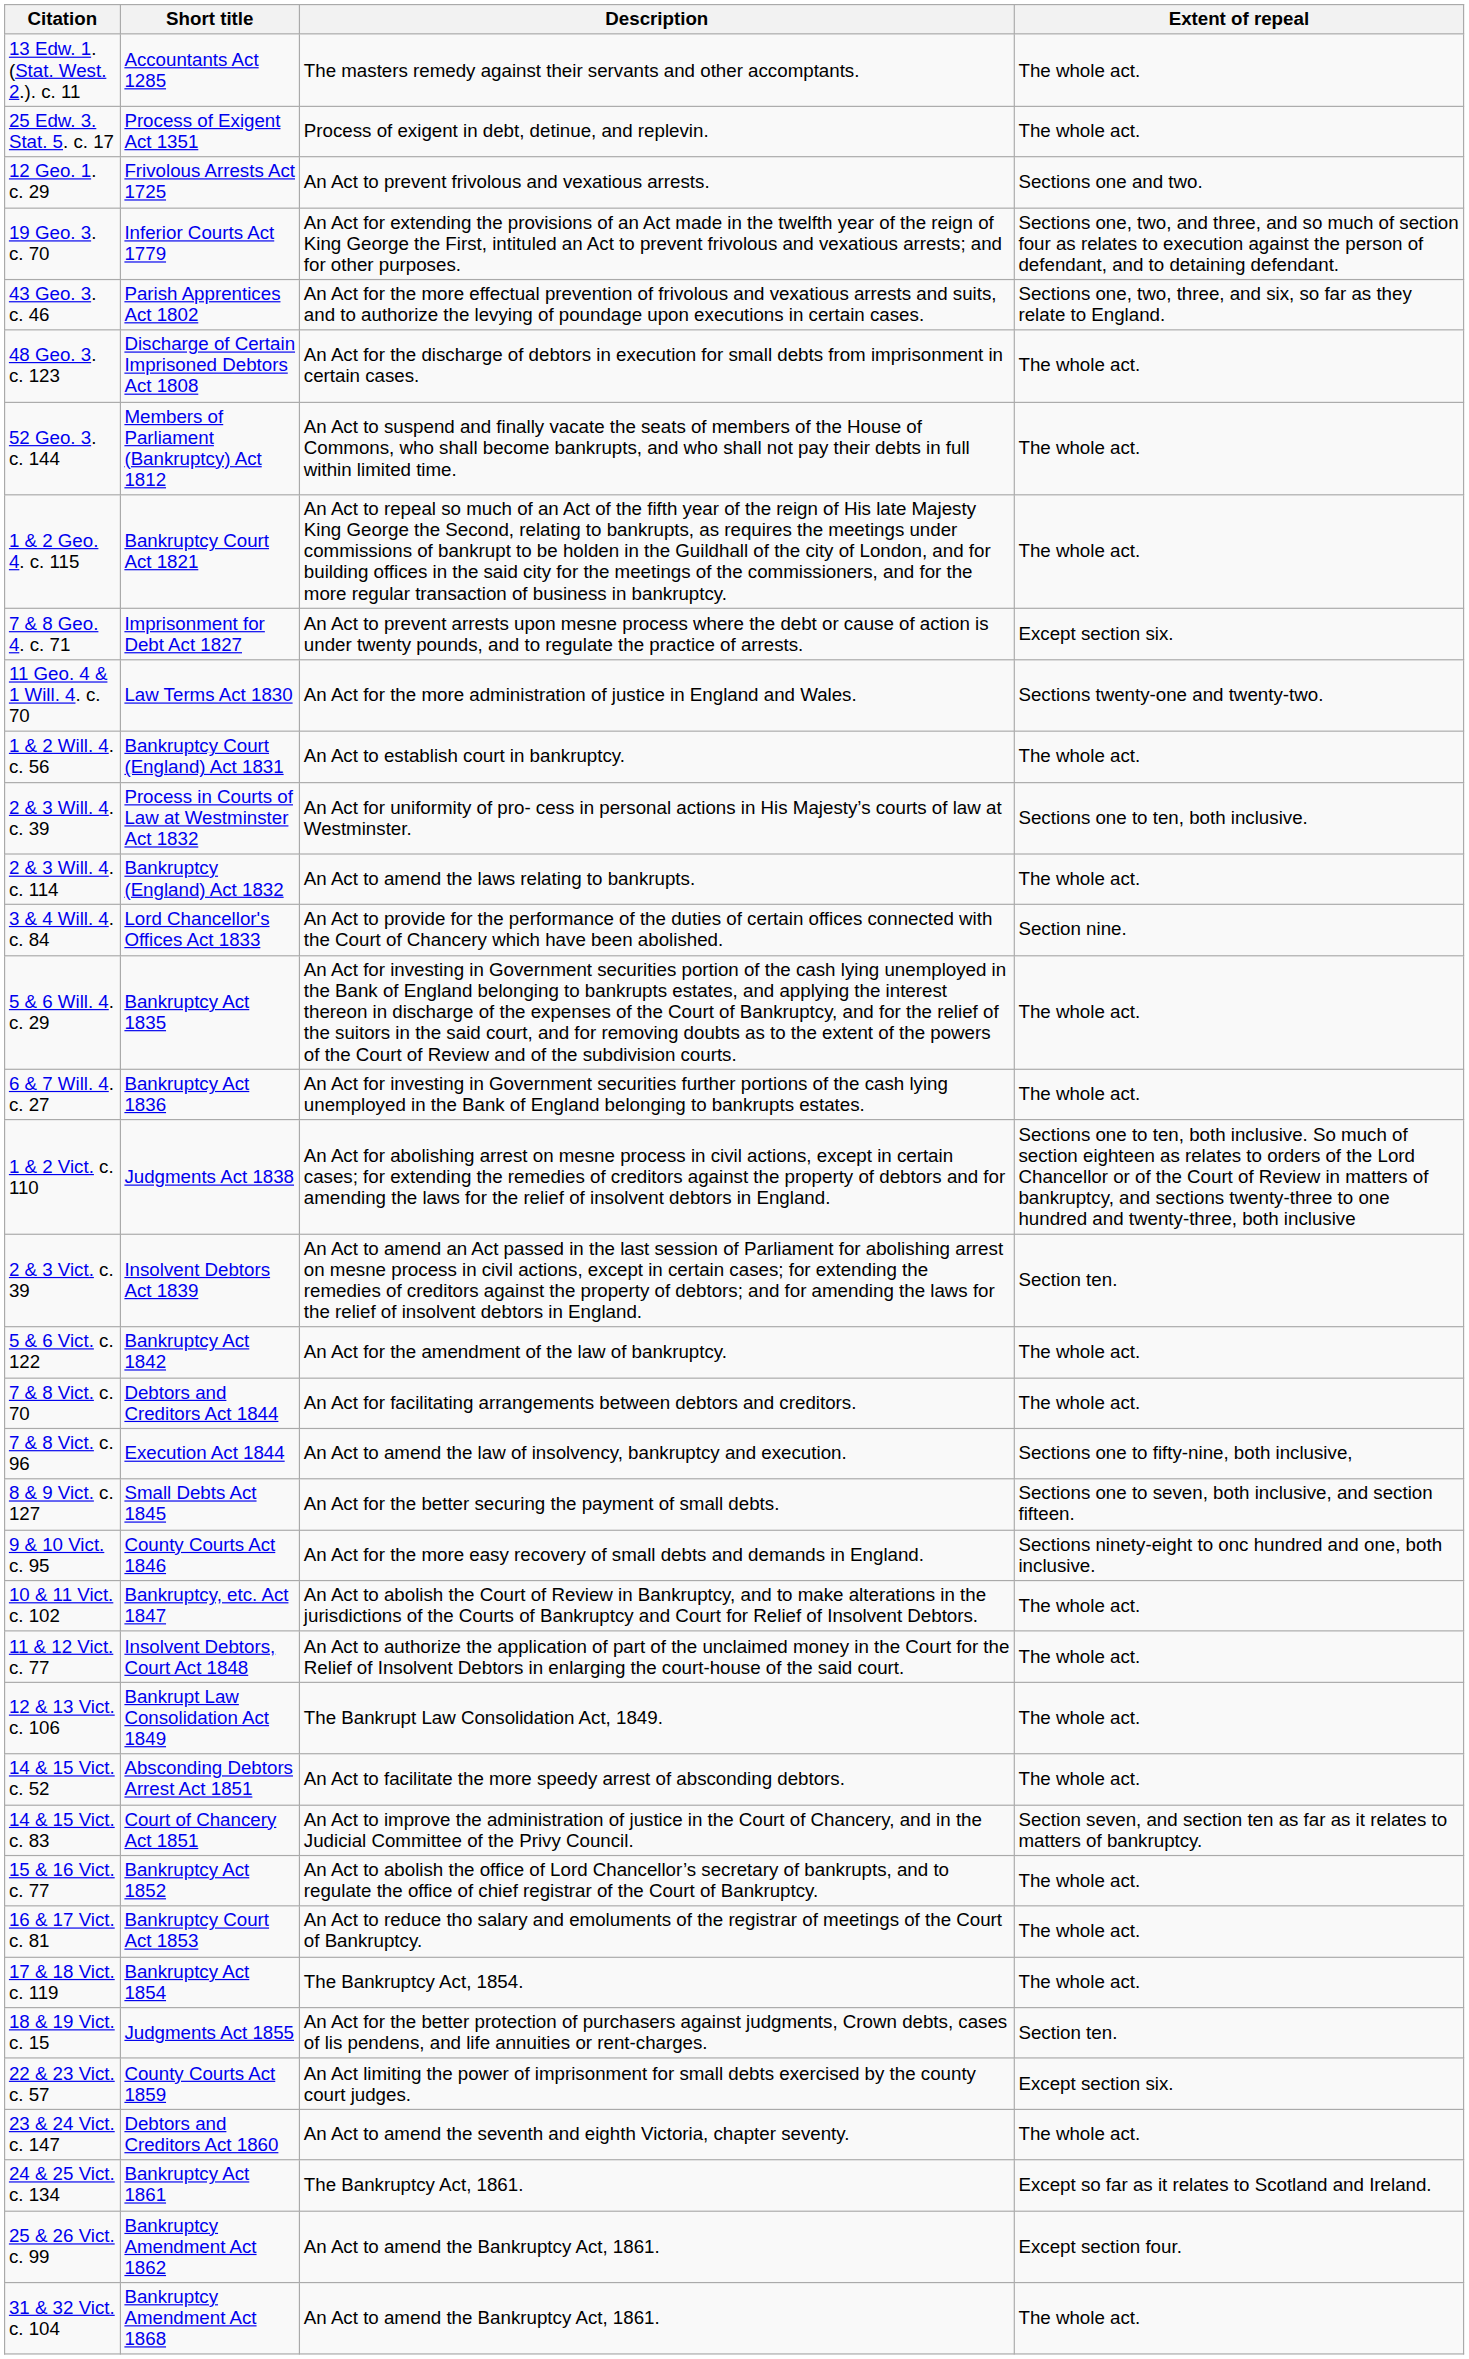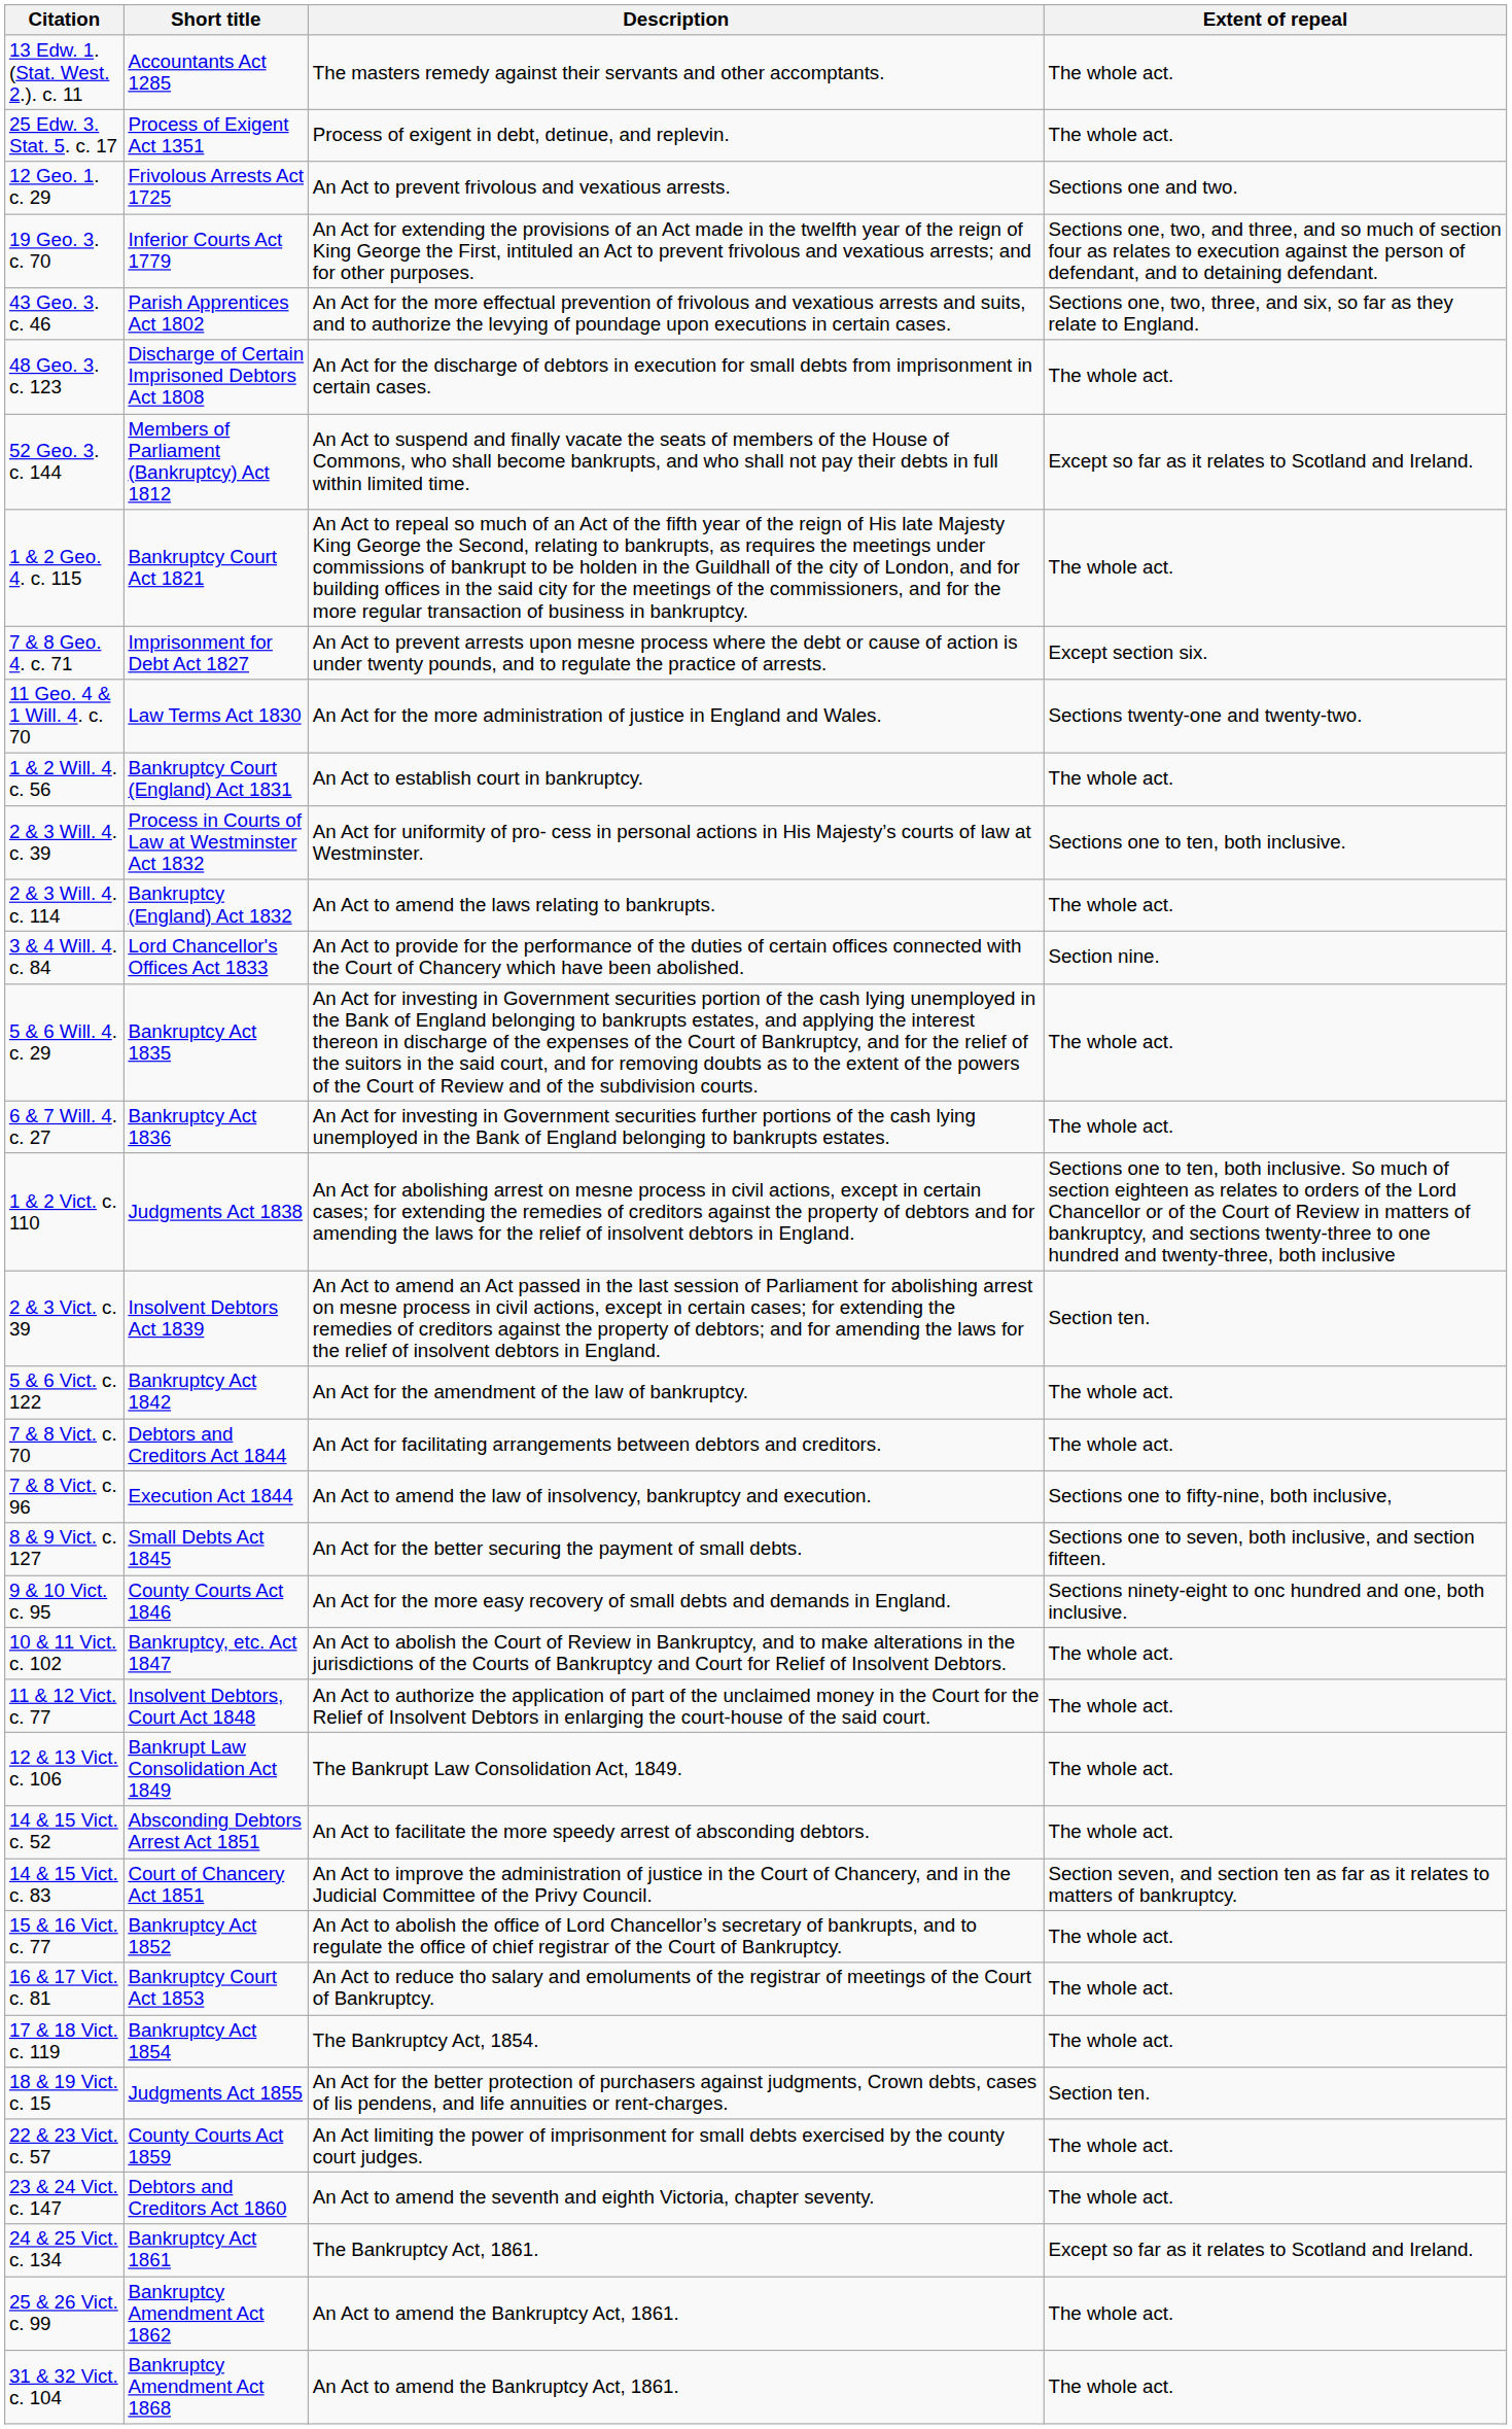 <table class="wikitable">
 <tr>
 <th>Citation</th>
 <th>Short title</th>
 <th>Description</th>
 <th>Extent of repeal</th>
 </tr>
 <tr>
 <td><a href='#'>13 Edw. 1</a>. (<a href='#'>Stat. West. 2</a>.). c. 11</td>
 <td><a href='#'>Accountants Act 1285</a></td>
 <td>The masters remedy against their servants and other accomptants.</td>
 <td>The whole act.</td>
 </tr>
 <tr>
 <td><a href='#'>25 Edw. 3. Stat. 5</a>. c. 17</td>
 <td><a href='#'>Process of Exigent Act 1351</a></td>
 <td>Process of exigent in debt, detinue, and replevin.</td>
 <td>The whole act.</td>
 </tr>
 <tr>
 <td><a href='#'>12 Geo. 1</a>. c. 29</td>
 <td><a href='#'>Frivolous Arrests Act 1725</a></td>
 <td>An Act to prevent frivolous and vexatious arrests.</td>
 <td>Sections one and two.</td>
 </tr>
 <tr>
 <td><a href='#'>19 Geo. 3</a>. c. 70</td>
 <td><a href='#'>Inferior Courts Act 1779</a></td>
 <td>An Act for extending the provisions of an Act made in the twelfth year of the reign of King George the First, intituled an Act to prevent frivolous and vexatious arrests; and for other purposes.</td>
 <td>Sections one, two, and three, and so much of section four as relates to execution against the person of defendant, and to detaining defendant.</td>
 </tr>
 <tr>
 <td><a href='#'>43 Geo. 3</a>. c. 46</td>
 <td><a href='#'>Parish Apprentices Act 1802</a></td>
 <td>An Act for the more effectual prevention of frivolous and vexatious arrests and suits, and to authorize the levying of poundage upon executions in certain cases.</td>
 <td>Sections one, two, three, and six, so far as they relate to England.</td>
 </tr>
 <tr>
 <td><a href='#'>48 Geo. 3</a>. c. 123</td>
 <td><a href='#'>Discharge of Certain Imprisoned Debtors Act 1808</a></td>
 <td>An Act for the discharge of debtors in execution for small debts from imprisonment in certain cases.</td>
 <td>The whole act.</td>
 </tr>
 <tr>
 <td><a href='#'>52 Geo. 3</a>. c. 144</td>
 <td><a href='#'>Members of Parliament (Bankruptcy) Act 1812</a></td>
 <td>An Act to suspend and finally vacate the seats of members of the House of Commons, who shall become bankrupts, and who shall not pay their debts in full within limited time.</td>
-<td>The whole act.</td>
+<td>Except so far as it relates to Scotland and Ireland.</td>
 </tr>
 <tr>
 <td><a href='#'>1 & 2 Geo. 4</a>. c. 115</td>
 <td><a href='#'>Bankruptcy Court Act 1821</a></td>
 <td>An Act to repeal so much of an Act of the fifth year of the reign of His late Majesty King George the Second, relating to bankrupts, as requires the meetings under commissions of bankrupt to be holden in the Guildhall of the city of London, and for building offices in the said city for the meetings of the commissioners, and for the more regular transaction of business in bankruptcy.</td>
 <td>The whole act.</td>
 </tr>
 <tr>
 <td><a href='#'>7 & 8 Geo. 4</a>. c. 71</td>
 <td><a href='#'>Imprisonment for Debt Act 1827</a></td>
 <td>An Act to prevent arrests upon mesne process where the debt or cause of action is under twenty pounds, and to regulate the practice of arrests.</td>
 <td>Except section six.</td>
 </tr>
 <tr>
 <td><a href='#'>11 Geo. 4 & 1 Will. 4</a>. c. 70</td>
 <td><a href='#'>Law Terms Act 1830</a></td>
 <td>An Act for the more administration of justice in England and Wales.</td>
 <td>Sections twenty-one and twenty-two.</td>
 </tr>
 <tr>
 <td><a href='#'>1 & 2 Will. 4</a>. c. 56</td>
 <td><a href='#'>Bankruptcy Court (England) Act 1831</a></td>
 <td>An Act to establish court in bankruptcy.</td>
 <td>The whole act.</td>
 </tr>
 <tr>
 <td><a href='#'>2 & 3 Will. 4</a>. c. 39</td>
 <td><a href='#'>Process in Courts of Law at Westminster Act 1832</a></td>
 <td>An Act for uniformity of pro- cess in personal actions in His Majesty’s courts of law at Westminster.</td>
 <td>Sections one to ten, both inclusive.</td>
 </tr>
 <tr>
 <td><a href='#'>2 & 3 Will. 4</a>. c. 114</td>
 <td><a href='#'>Bankruptcy (England) Act 1832</a></td>
 <td>An Act to amend the laws relating to bankrupts.</td>
 <td>The whole act.</td>
 </tr>
 <tr>
 <td><a href='#'>3 & 4 Will. 4</a>. c. 84</td>
 <td><a href='#'>Lord Chancellor's Offices Act 1833</a></td>
 <td>An Act to provide for the performance of the duties of certain offices connected with the Court of Chancery which have been abolished.</td>
 <td>Section nine.</td>
 </tr>
 <tr>
 <td><a href='#'>5 & 6 Will. 4</a>. c. 29</td>
 <td><a href='#'>Bankruptcy Act 1835</a></td>
 <td>An Act for investing in Government securities portion of the cash lying unemployed in the Bank of England belonging to bankrupts estates, and applying the interest thereon in discharge of the expenses of the Court of Bankruptcy, and for the relief of the suitors in the said court, and for removing doubts as to the extent of the powers of the Court of Review and of the subdivision courts.</td>
 <td>The whole act.</td>
 </tr>
 <tr>
 <td><a href='#'>6 & 7 Will. 4</a>. c. 27</td>
 <td><a href='#'>Bankruptcy Act 1836</a></td>
 <td>An Act for investing in Government securities further portions of the cash lying unemployed in the Bank of England belonging to bankrupts estates.</td>
 <td>The whole act.</td>
 </tr>
 <tr>
 <td><a href='#'>1 & 2 Vict.</a> c. 110</td>
 <td><a href='#'>Judgments Act 1838</a></td>
 <td>An Act for abolishing arrest on mesne process in civil actions, except in certain cases; for extending the remedies of creditors against the property of debtors and for amending the laws for the relief of insolvent debtors in England.</td>
 <td>Sections one to ten, both inclusive. So much of section eighteen as relates to orders of the Lord Chancellor or of the Court of Review in matters of bankruptcy, and sections twenty-three to one hundred and twenty-three, both inclusive</td>
 </tr>
 <tr>
 <td><a href='#'>2 & 3 Vict.</a> c. 39</td>
 <td><a href='#'>Insolvent Debtors Act 1839</a></td>
 <td>An Act to amend an Act passed in the last session of Parliament for abolishing arrest on mesne process in civil actions, except in certain cases; for extending the remedies of creditors against the property of debtors; and for amending the laws for the relief of insolvent debtors in England.</td>
 <td>Section ten.</td>
 </tr>
 <tr>
 <td><a href='#'>5 & 6 Vict.</a> c. 122</td>
 <td><a href='#'>Bankruptcy Act 1842</a></td>
 <td>An Act for the amendment of the law of bankruptcy.</td>
 <td>The whole act.</td>
 </tr>
 <tr>
 <td><a href='#'>7 & 8 Vict.</a> c. 70</td>
 <td><a href='#'>Debtors and Creditors Act 1844</a></td>
 <td>An Act for facilitating arrangements between debtors and creditors.</td>
 <td>The whole act.</td>
 </tr>
 <tr>
 <td><a href='#'>7 & 8 Vict.</a> c. 96</td>
 <td><a href='#'>Execution Act 1844</a></td>
 <td>An Act to amend the law of insolvency, bankruptcy and execution.</td>
 <td>Sections one to fifty-nine, both inclusive,</td>
 </tr>
 <tr>
 <td><a href='#'>8 & 9 Vict.</a> c. 127</td>
 <td><a href='#'>Small Debts Act 1845</a></td>
 <td>An Act for the better securing the payment of small debts.</td>
 <td>Sections one to seven, both inclusive, and section fifteen.</td>
 </tr>
 <tr>
 <td><a href='#'>9 & 10 Vict.</a> c. 95</td>
 <td><a href='#'>County Courts Act 1846</a></td>
 <td>An Act for the more easy recovery of small debts and demands in England.</td>
 <td>Sections ninety-eight to onc hundred and one, both inclusive.</td>
 </tr>
 <tr>
 <td><a href='#'>10 & 11 Vict.</a> c. 102</td>
 <td><a href='#'>Bankruptcy, etc. Act 1847</a></td>
 <td>An Act to abolish the Court of Review in Bankruptcy, and to make alterations in the jurisdictions of the Courts of Bankruptcy and Court for Relief of Insolvent Debtors.</td>
 <td>The whole act.</td>
 </tr>
 <tr>
 <td><a href='#'>11 & 12 Vict.</a> c. 77</td>
 <td><a href='#'>Insolvent Debtors, Court Act 1848</a></td>
 <td>An Act to authorize the application of part of the unclaimed money in the Court for the Relief of Insolvent Debtors in enlarging the court-house of the said court.</td>
 <td>The whole act.</td>
 </tr>
 <tr>
 <td><a href='#'>12 & 13 Vict.</a> c. 106</td>
 <td><a href='#'>Bankrupt Law Consolidation Act 1849</a></td>
 <td>The Bankrupt Law Consolidation Act, 1849.</td>
 <td>The whole act.</td>
 </tr>
 <tr>
 <td><a href='#'>14 & 15 Vict.</a> c. 52</td>
 <td><a href='#'>Absconding Debtors Arrest Act 1851</a></td>
 <td>An Act to facilitate the more speedy arrest of absconding debtors.</td>
 <td>The whole act.</td>
 </tr>
 <tr>
 <td><a href='#'>14 & 15 Vict.</a> c. 83</td>
 <td><a href='#'>Court of Chancery Act 1851</a></td>
 <td>An Act to improve the administration of justice in the Court of Chancery, and in the Judicial Committee of the Privy Council.</td>
 <td>Section seven, and section ten as far as it relates to matters of bankruptcy.</td>
 </tr>
 <tr>
 <td><a href='#'>15 & 16 Vict.</a> c. 77</td>
 <td><a href='#'>Bankruptcy Act 1852</a></td>
 <td>An Act to abolish the office of Lord Chancellor’s secretary of bankrupts, and to regulate the office of chief registrar of the Court of Bankruptcy.</td>
 <td>The whole act.</td>
 </tr>
 <tr>
 <td><a href='#'>16 & 17 Vict.</a> c. 81</td>
 <td><a href='#'>Bankruptcy Court Act 1853</a></td>
 <td>An Act to reduce tho salary and emoluments of the registrar of meetings of the Court of Bankruptcy.</td>
 <td>The whole act.</td>
 </tr>
 <tr>
 <td><a href='#'>17 & 18 Vict.</a> c. 119</td>
 <td><a href='#'>Bankruptcy Act 1854</a></td>
 <td>The Bankruptcy Act, 1854.</td>
 <td>The whole act.</td>
 </tr>
 <tr>
 <td><a href='#'>18 & 19 Vict.</a> c. 15</td>
 <td><a href='#'>Judgments Act 1855</a></td>
 <td>An Act for the better protection of purchasers against judgments, Crown debts, cases of lis pendens, and life annuities or rent-charges.</td>
 <td>Section ten.</td>
 </tr>
 <tr>
 <td><a href='#'>22 & 23 Vict.</a> c. 57</td>
 <td><a href='#'>County Courts Act 1859</a></td>
 <td>An Act limiting the power of imprisonment for small debts exercised by the county court judges.</td>
-<td>Except section six.</td>
+<td>The whole act.</td>
 </tr>
 <tr>
 <td><a href='#'>23 & 24 Vict.</a> c. 147</td>
 <td><a href='#'>Debtors and Creditors Act 1860</a></td>
 <td>An Act to amend the seventh and eighth Victoria, chapter seventy.</td>
 <td>The whole act.</td>
 </tr>
 <tr>
 <td><a href='#'>24 & 25 Vict.</a> c. 134</td>
 <td><a href='#'>Bankruptcy Act 1861</a></td>
 <td>The Bankruptcy Act, 1861.</td>
 <td>Except so far as it relates to Scotland and Ireland.</td>
 </tr>
 <tr>
 <td><a href='#'>25 & 26 Vict.</a> c. 99</td>
 <td><a href='#'>Bankruptcy Amendment Act 1862</a></td>
 <td>An Act to amend the Bankruptcy Act, 1861.</td>
-<td>Except section four.</td>
+<td>The whole act.</td>
 </tr>
 <tr>
 <td><a href='#'>31 & 32 Vict.</a> c. 104</td>
 <td><a href='#'>Bankruptcy Amendment Act 1868</a></td>
 <td>An Act to amend the Bankruptcy Act, 1861.</td>
 <td>The whole act.</td>
 </tr>
 </table>
